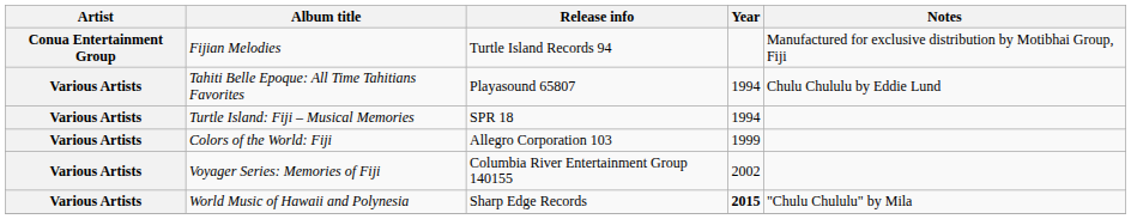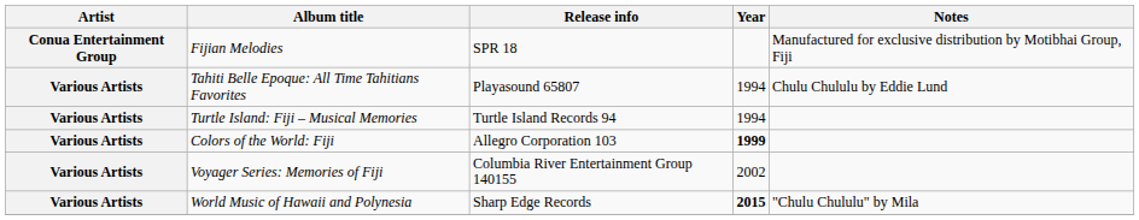 <table class="wikitable plainrowheaders sortable">
 <tr>
 <th scope="col">Artist</th>
 <th scope="col">Album title</th>
 <th scope="col">Release info</th>
 <th scope="col">Year</th>
 <th scope="col" class="unsortable">Notes</th>
 </tr>
 <tr>
 <th scope="row">Conua Entertainment Group</th>
 <td><em>Fijian Melodies</em></td>
-<td>Turtle Island Records 94</td>
+<td>SPR 18</td>
 <td></td>
 <td>Manufactured for exclusive distribution by Motibhai Group, Fiji</td>
 </tr>
 <tr>
 <th scope="row">Various Artists</th>
 <td><em>Tahiti Belle Epoque: All Time Tahitians Favorites</em></td>
 <td>Playasound 65807</td>
 <td>1994</td>
 <td>Chulu Chululu  by Eddie Lund</td>
 </tr>
 <tr>
 <th scope="row">Various Artists</th>
 <td><em>Turtle Island: Fiji – Musical Memories</em></td>
-<td>SPR 18</td>
+<td>Turtle Island Records 94</td>
 <td>1994</td>
 <td></td>
 </tr>
 <tr>
 <th scope="row">Various Artists</th>
 <td><em>Colors of the World: Fiji</em></td>
 <td>Allegro Corporation 103</td>
-<td>1999</td>
+<td><strong>1999</strong></td>
 <td></td>
 </tr>
 <tr>
 <th scope="row">Various Artists</th>
 <td><em>Voyager Series: Memories of Fiji</em></td>
 <td>Columbia River Entertainment Group 140155</td>
 <td>2002</td>
 <td></td>
 </tr>
 <tr>
 <th scope="row">Various Artists</th>
 <td><em>World Music of Hawaii and Polynesia</em></td>
 <td>Sharp Edge Records</td>
 <td><strong>2015</strong></td>
 <td>"Chulu Chululu" by Mila</td>
 </tr>
 <tr>
 </tr>
 </table>
